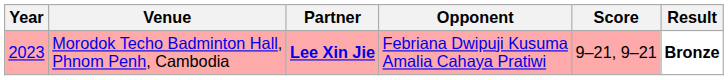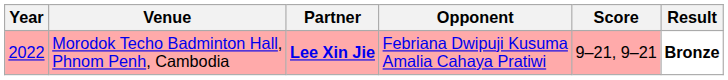 <table class="sortable wikitable" style="font-size: 90%;">
 <tr>
 <th>Year</th>
 <th>Venue</th>
 <th>Partner</th>
 <th>Opponent</th>
 <th>Score</th>
 <th>Result</th>
 </tr>
 <tr style="background:#FFAAAA">
-<td align="center"><a href='#'>2023</a></td>
+<td align="center"><a href='#'>2022</a></td>
 <td align="left"><a href='#'>Morodok Techo Badminton Hall</a>,<br><a href='#'>Phnom Penh</a>, Cambodia</td>
 <td align="left"><strong> <a href='#'>Lee Xin Jie</a></strong></td>
 <td align="left"> <a href='#'>Febriana Dwipuji Kusuma</a><br> <a href='#'>Amalia Cahaya Pratiwi</a></td>
 <td align="left">9–21, 9–21</td>
 <td style="text-align:left; background:white"> <strong>Bronze</strong></td>
 </tr>
 </table>
